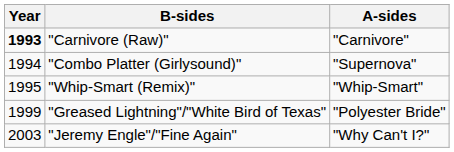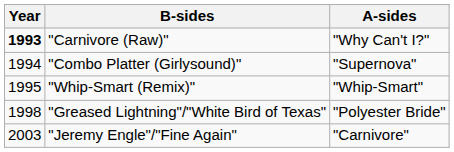 <table class="wikitable">
 <tr>
 <th style="text-align:center;">Year</th>
 <th style="text-align:center;">B-sides</th>
 <th style="text-align:center;">A-sides</th>
 </tr>
 <tr>
 <td><strong>1993</strong></td>
 <td>"Carnivore (Raw)"</td>
-<td>"Carnivore"</td>
+<td>"Why Can't I?"</td>
 </tr>
 <tr>
 <td>1994</td>
 <td>"Combo Platter (Girlysound)"</td>
 <td>"Supernova"</td>
 </tr>
 <tr>
 <td>1995</td>
 <td>"Whip-Smart (Remix)"</td>
 <td>"Whip-Smart"</td>
 </tr>
 <tr>
-<td>1999</td>
+<td>1998</td>
 <td>"Greased Lightning"/"White Bird of Texas"</td>
 <td>"Polyester Bride"</td>
 </tr>
 <tr>
 <td>2003</td>
 <td>"Jeremy Engle"/"Fine Again"</td>
-<td>"Why Can't I?"</td>
+<td>"Carnivore"</td>
 </tr>
 </table>
